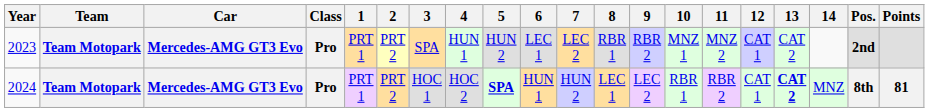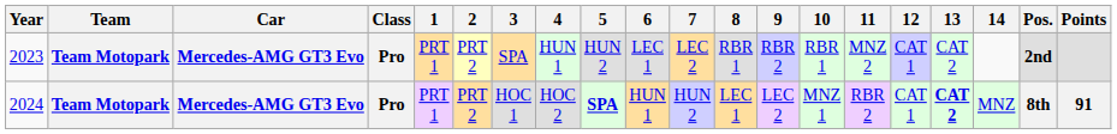 <table class="wikitable" border="1" style="text-align:center; font-size:85%;">
 <tr>
 <th>Year</th>
 <th>Team</th>
 <th>Car</th>
 <th>Class</th>
 <th>1</th>
 <th>2</th>
 <th>3</th>
 <th>4</th>
 <th>5</th>
 <th>6</th>
 <th>7</th>
 <th>8</th>
 <th>9</th>
 <th>10</th>
 <th>11</th>
 <th>12</th>
 <th>13</th>
 <th>14</th>
 <th>Pos.</th>
 <th>Points</th>
 </tr>
 <tr>
 <td><a href='#'>2023</a></td>
 <th nowrap><a href='#'>Team Motopark</a></th>
 <th nowrap><a href='#'>Mercedes-AMG GT3 Evo</a></th>
 <th>Pro</th>
 <td style="background:#FFDF9F;"><a href='#'>PRT<br>1</a><br></td>
 <td style="background:#FFFFBF;"><a href='#'>PRT<br>2</a><br></td>
 <td style="background:#FFDF9F;"><a href='#'>SPA</a><br></td>
 <td style="background:#DFFFDF;"><a href='#'>HUN<br>1</a><br></td>
 <td style="background:#DFDFDF;"><a href='#'>HUN<br>2</a><br></td>
 <td style="background:#DFDFDF;"><a href='#'>LEC<br>1</a><br></td>
 <td style="background:#FFDF9F;"><a href='#'>LEC<br>2</a><br></td>
 <td style="background:#DFDFDF;"><a href='#'>RBR<br>1</a><br></td>
 <td style="background:#CFCFFF;"><a href='#'>RBR<br>2</a><br></td>
-<td style="background:#DFFFDF;"><a href='#'>MNZ<br>1</a><br></td>
+<td style="background:#DFFFDF;"><a href='#'>RBR<br>1</a><br></td>
 <td style="background:#DFFFDF;"><a href='#'>MNZ<br>2</a><br></td>
 <td style="background:#CFCFFF;"><a href='#'>CAT<br>1</a><br></td>
 <td style="background:#DFFFDF;"><a href='#'>CAT<br>2</a><br></td>
 <td></td>
 <th style="background:#DFDFDF;">2nd</th>
 <th style="background:#DFDFDF;"></th>
 </tr>
 <tr>
 <td><a href='#'>2024</a></td>
 <th nowrap><a href='#'>Team Motopark</a></th>
 <th nowrap><a href='#'>Mercedes-AMG GT3 Evo</a></th>
 <th>Pro</th>
 <td style="background:#EFCFFF;"><a href='#'>PRT<br>1</a><br></td>
 <td style="background:#FFDF9F;"><a href='#'>PRT<br>2</a><br></td>
 <td style="background:#DFDFDF;"><a href='#'>HOC<br>1</a><br></td>
 <td style="background:#DFDFDF;"><a href='#'>HOC<br>2</a><br></td>
 <td style="background:#DFFFDF;"><strong><a href='#'>SPA</a></strong><br></td>
 <td style="background:#FFDF9F;"><a href='#'>HUN<br>1</a><br></td>
 <td style="background:#CFCFFF;"><a href='#'>HUN<br>2</a><br></td>
 <td style="background:#FFDF9F;"><a href='#'>LEC<br>1</a><br></td>
 <td style="background:#EFCFFF;"><a href='#'>LEC<br>2</a><br></td>
-<td style="background:#DFFFDF;"><a href='#'>RBR<br>1</a><br></td>
+<td style="background:#DFFFDF;"><a href='#'>MNZ<br>1</a><br></td>
 <td style="background:#EFCFFF;"><a href='#'>RBR<br>2</a><br></td>
 <td style="background:#DFFFDF;"><a href='#'>CAT<br>1</a><br></td>
 <td style="background:#DFFFDF;"><strong><a href='#'>CAT<br>2</a><br></strong></td>
 <td style="background:#DFFFDF;"><a href='#'>MNZ</a><br></td>
 <th>8th</th>
-<th>81</th>
+<th>91</th>
 </tr>
 </table>
